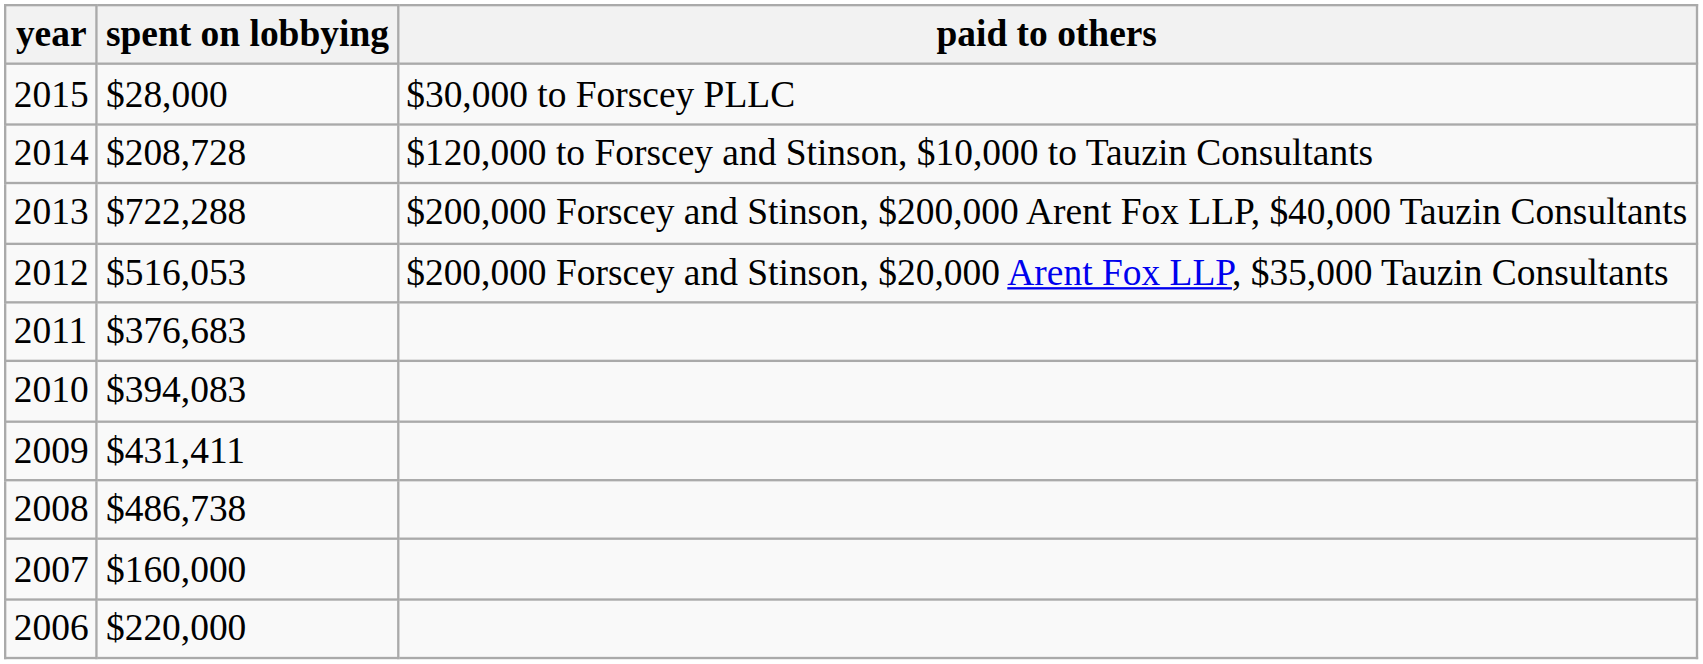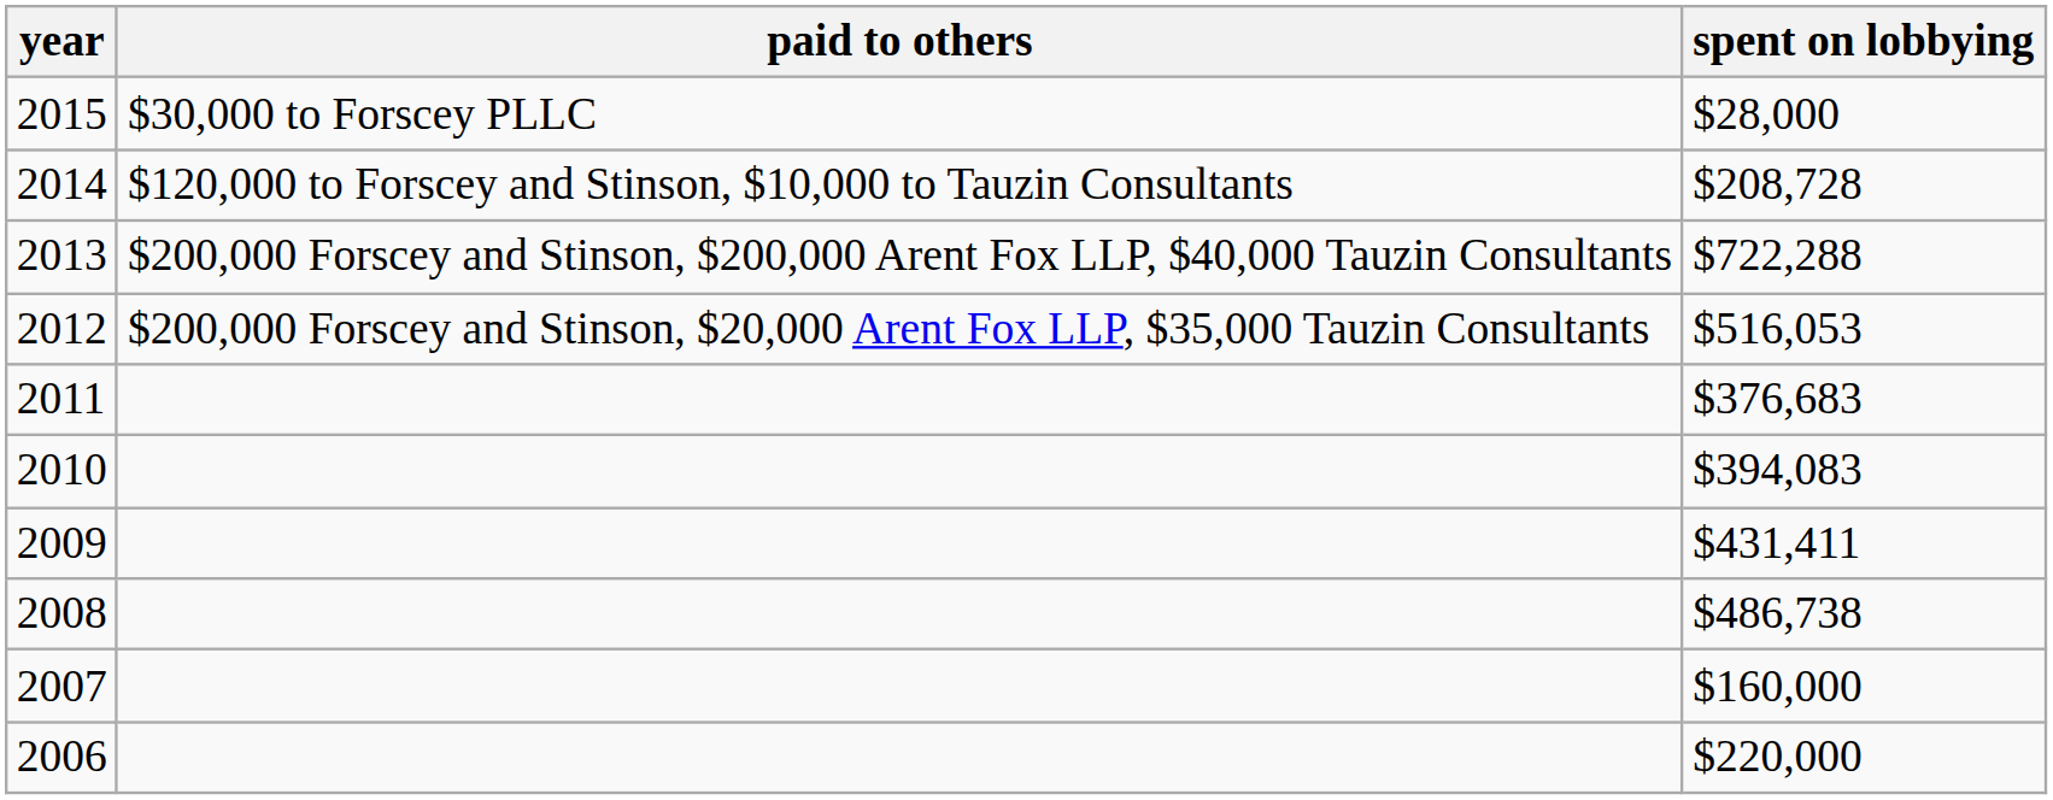 <table class="wikitable">
 <tr>
 <th>year</th>
+<th>paid to others</th>
 <th>spent on lobbying</th>
-<th>paid to others</th>
 </tr>
 <tr>
 <td>2015</td>
+<td>$30,000 to Forscey PLLC</td>
 <td>$28,000</td>
-<td>$30,000 to Forscey PLLC</td>
 </tr>
 <tr>
 <td>2014</td>
+<td>$120,000 to Forscey and Stinson, $10,000 to Tauzin Consultants</td>
 <td>$208,728</td>
-<td>$120,000 to Forscey and Stinson, $10,000 to Tauzin Consultants</td>
 </tr>
 <tr>
 <td>2013</td>
+<td>$200,000 Forscey and Stinson, $200,000 Arent Fox LLP, $40,000 Tauzin Consultants</td>
 <td>$722,288</td>
-<td>$200,000 Forscey and Stinson, $200,000 Arent Fox LLP, $40,000 Tauzin Consultants</td>
 </tr>
 <tr>
 <td>2012</td>
+<td>$200,000 Forscey and Stinson, $20,000 <a href='#'>Arent Fox LLP</a>, $35,000 Tauzin Consultants</td>
 <td>$516,053</td>
-<td>$200,000 Forscey and Stinson, $20,000 <a href='#'>Arent Fox LLP</a>, $35,000 Tauzin Consultants</td>
 </tr>
 <tr>
 <td>2011</td>
+<td></td>
 <td>$376,683</td>
-<td></td>
 </tr>
 <tr>
 <td>2010</td>
+<td></td>
 <td>$394,083</td>
-<td></td>
 </tr>
 <tr>
 <td>2009</td>
+<td></td>
 <td>$431,411</td>
-<td></td>
 </tr>
 <tr>
 <td>2008</td>
+<td></td>
 <td>$486,738</td>
-<td></td>
 </tr>
 <tr>
 <td>2007</td>
+<td></td>
 <td>$160,000</td>
-<td></td>
 </tr>
 <tr>
 <td>2006</td>
+<td></td>
 <td>$220,000</td>
-<td></td>
 </tr>
 </table>
